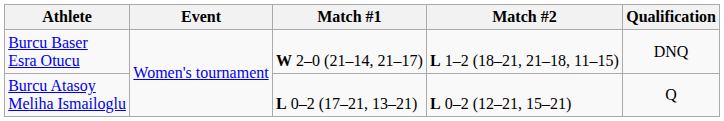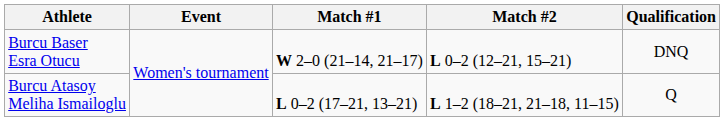 <table class=wikitable>
 <tr>
 <th>Athlete</th>
 <th>Event</th>
 <th>Match #1</th>
 <th>Match #2</th>
 <th>Qualification</th>
 </tr>
 <tr>
 <td><a href='#'>Burcu Baser</a> <br> <a href='#'>Esra Otucu</a></td>
 <td rowspan=2><a href='#'>Women's tournament</a></td>
 <td> <br><strong>W</strong> 2–0 (21–14, 21–17)</td>
-<td> <br><strong>L</strong> 1–2 (18–21, 21–18, 11–15)</td>
+<td> <br><strong>L</strong> 0–2 (12–21, 15–21)</td>
 <td align=center>DNQ</td>
 </tr>
 <tr>
 <td><a href='#'>Burcu Atasoy</a> <br> <a href='#'>Meliha Ismailoglu</a></td>
 <td> <br><strong>L</strong> 0–2 (17–21, 13–21)</td>
-<td> <br><strong>L</strong> 0–2 (12–21, 15–21)</td>
+<td> <br><strong>L</strong> 1–2 (18–21, 21–18, 11–15)</td>
 <td align=center>Q</td>
 </tr>
 </table>
